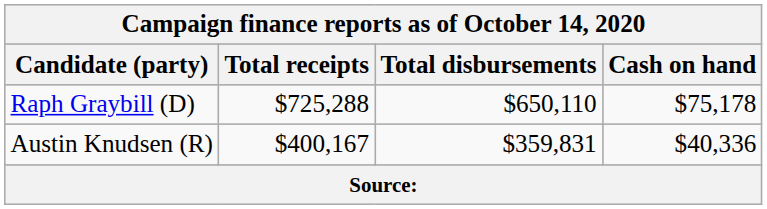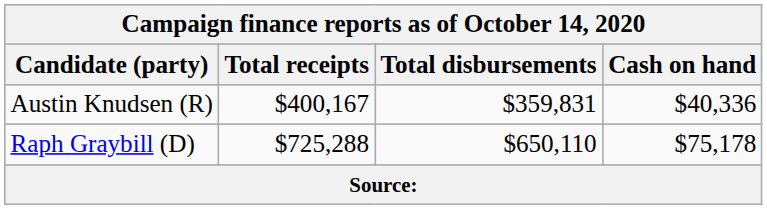 <table class="wikitable sortable">
 <tr>
 <th colspan=4>Campaign finance reports as of October 14, 2020</th>
 </tr>
 <tr style="text-align:center;">
 <th>Candidate (party)</th>
 <th>Total receipts</th>
 <th>Total disbursements</th>
 <th>Cash on hand</th>
 </tr>
 <tr>
+<td>Austin Knudsen (R)</td>
+<td style="text-align:right;">$400,167</td>
+<td style="text-align:right;">$359,831</td>
+<td style="text-align:right;">$40,336</td>
+</tr>
+<tr>
 <td><a href='#'>Raph Graybill</a> (D)</td>
 <td style="text-align:right;">$725,288</td>
 <td style="text-align:right;">$650,110</td>
 <td style="text-align:right;">$75,178</td>
 </tr>
 <tr>
-<td>Austin Knudsen (R)</td>
-<td style="text-align:right;">$400,167</td>
-<td style="text-align:right;">$359,831</td>
-<td style="text-align:right;">$40,336</td>
-</tr>
-<tr>
 <th colspan="4"><small>Source:</small></th>
 </tr>
 </table>
